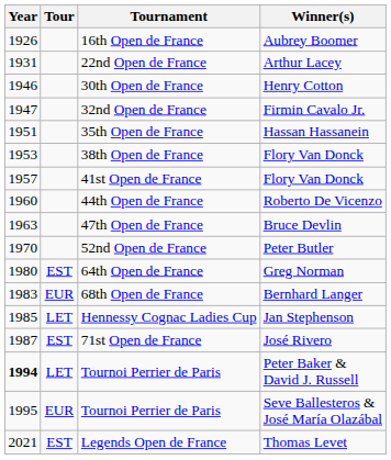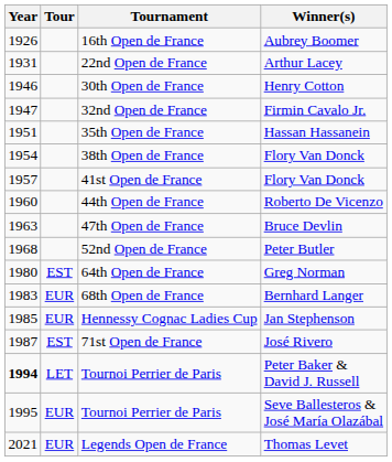 <table class="sortable wikitable">
 <tr>
 <th>Year</th>
 <th>Tour</th>
 <th>Tournament</th>
 <th>Winner(s)</th>
 </tr>
 <tr>
 <td>1926</td>
 <td></td>
 <td>16th <a href='#'>Open de France</a></td>
 <td> <a href='#'>Aubrey Boomer</a></td>
 </tr>
 <tr>
 <td>1931</td>
 <td></td>
 <td>22nd <a href='#'>Open de France</a></td>
 <td> <a href='#'>Arthur Lacey</a></td>
 </tr>
 <tr>
 <td>1946</td>
 <td></td>
 <td>30th <a href='#'>Open de France</a></td>
 <td> <a href='#'>Henry Cotton</a></td>
 </tr>
 <tr>
 <td>1947</td>
 <td></td>
 <td>32nd <a href='#'>Open de France</a></td>
 <td> <a href='#'>Firmin Cavalo Jr.</a></td>
 </tr>
 <tr>
 <td>1951</td>
 <td></td>
 <td>35th <a href='#'>Open de France</a></td>
 <td> <a href='#'>Hassan Hassanein</a></td>
 </tr>
 <tr>
-<td>1953</td>
+<td>1954</td>
 <td></td>
 <td>38th <a href='#'>Open de France</a></td>
 <td> <a href='#'>Flory Van Donck</a></td>
 </tr>
 <tr>
 <td>1957</td>
 <td></td>
 <td>41st <a href='#'>Open de France</a></td>
 <td> <a href='#'>Flory Van Donck</a></td>
 </tr>
 <tr>
 <td>1960</td>
 <td></td>
 <td>44th <a href='#'>Open de France</a></td>
 <td> <a href='#'>Roberto De Vicenzo</a></td>
 </tr>
 <tr>
 <td>1963</td>
 <td></td>
 <td>47th <a href='#'>Open de France</a></td>
 <td> <a href='#'>Bruce Devlin</a></td>
 </tr>
 <tr>
-<td>1970</td>
+<td>1968</td>
 <td></td>
 <td>52nd <a href='#'>Open de France</a></td>
 <td> <a href='#'>Peter Butler</a></td>
 </tr>
 <tr>
 <td>1980</td>
 <td align=center><a href='#'>EST</a></td>
 <td>64th <a href='#'>Open de France</a></td>
 <td> <a href='#'>Greg Norman</a></td>
 </tr>
 <tr>
 <td>1983</td>
 <td align=center><a href='#'>EUR</a></td>
 <td>68th <a href='#'>Open de France</a></td>
 <td> <a href='#'>Bernhard Langer</a></td>
 </tr>
 <tr>
 <td>1985</td>
-<td align=center><a href='#'>LET</a></td>
+<td align=center><a href='#'>EUR</a></td>
 <td><a href='#'>Hennessy Cognac Ladies Cup</a></td>
 <td> <a href='#'>Jan Stephenson</a></td>
 </tr>
 <tr>
 <td>1987</td>
 <td align=center><a href='#'>EST</a></td>
 <td>71st <a href='#'>Open de France</a></td>
 <td> <a href='#'>José Rivero</a></td>
 </tr>
 <tr>
 <td><strong>1994</strong></td>
 <td align=center><a href='#'>LET</a></td>
 <td><a href='#'>Tournoi Perrier de Paris</a></td>
 <td> <a href='#'>Peter Baker</a> & <br> <a href='#'>David J. Russell</a></td>
 </tr>
 <tr>
 <td>1995</td>
 <td align=center><a href='#'>EUR</a></td>
 <td><a href='#'>Tournoi Perrier de Paris</a></td>
 <td> <a href='#'>Seve Ballesteros</a> & <br> <a href='#'>José María Olazábal</a></td>
 </tr>
 <tr>
 <td>2021</td>
-<td align=center><a href='#'>EST</a></td>
+<td align=center><a href='#'>EUR</a></td>
 <td><a href='#'>Legends Open de France</a></td>
 <td> <a href='#'>Thomas Levet</a></td>
 </tr>
 </table>
